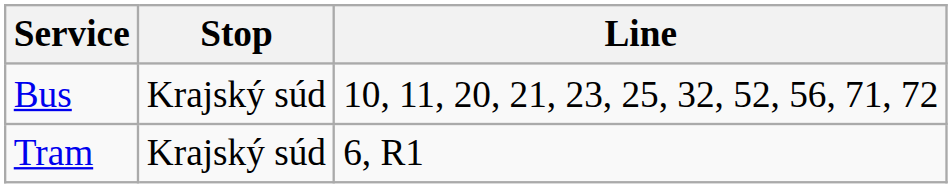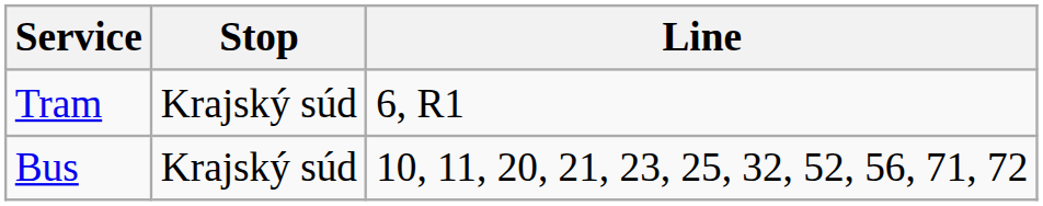 <table class="wikitable">
 <tr>
 <th>Service</th>
 <th>Stop</th>
 <th>Line</th>
 </tr>
 <tr>
+<td><a href='#'>Tram</a></td>
+<td>Krajský súd</td>
+<td>6, R1</td>
+</tr>
+<tr>
 <td><a href='#'>Bus</a></td>
 <td>Krajský súd</td>
 <td>10, 11, 20, 21, 23, 25, 32, 52, 56, 71, 72</td>
 </tr>
-<tr>
-<td><a href='#'>Tram</a></td>
-<td>Krajský súd</td>
-<td>6, R1</td>
-</tr>
 </table>
